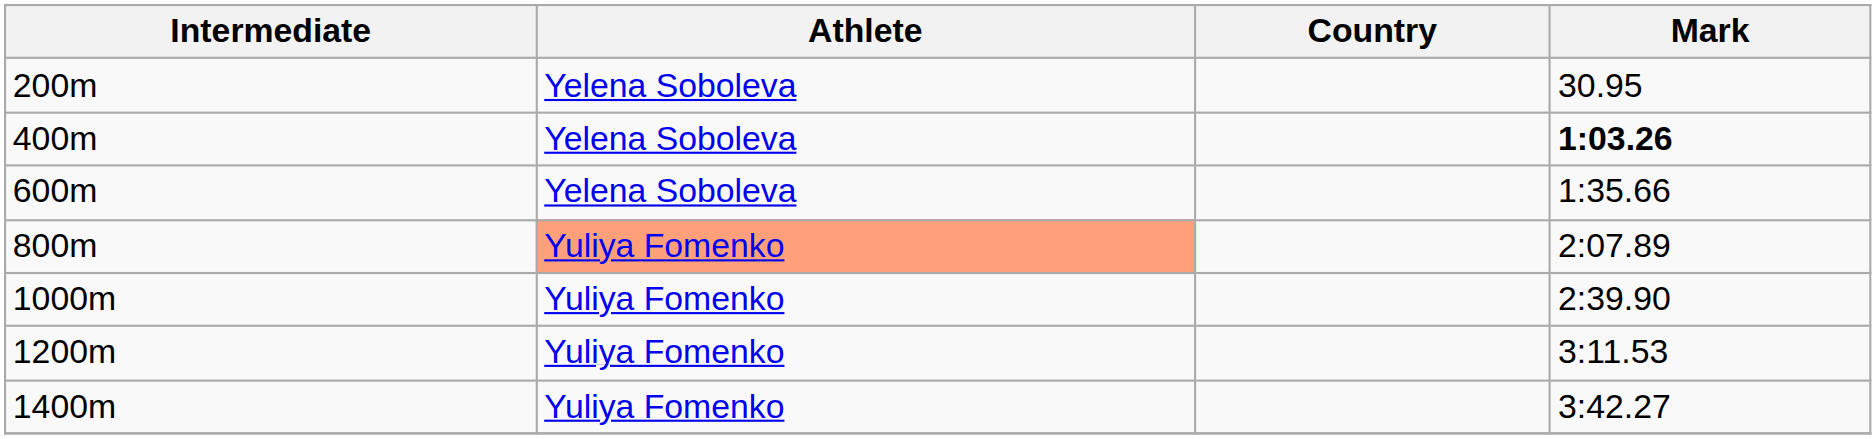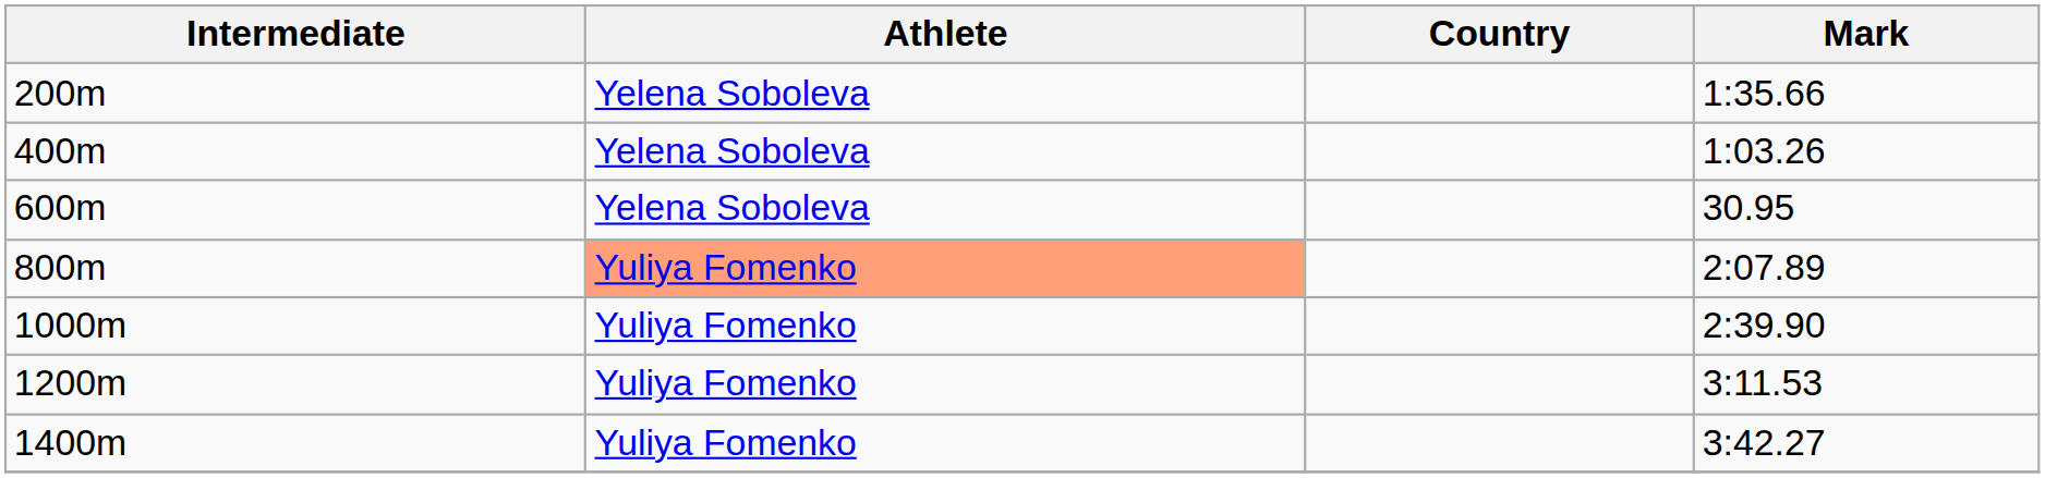 <table class="wikitable" width=70%>
 <tr>
 <th>Intermediate</th>
 <th>Athlete</th>
 <th>Country</th>
 <th>Mark</th>
 </tr>
 <tr>
 <td>200m</td>
 <td><a href='#'>Yelena Soboleva</a></td>
 <td></td>
-<td>30.95</td>
+<td>1:35.66</td>
 </tr>
 <tr>
 <td>400m</td>
 <td><a href='#'>Yelena Soboleva</a></td>
 <td></td>
-<td><strong>1:03.26</strong></td>
+<td>1:03.26</td>
 </tr>
 <tr>
 <td>600m</td>
 <td><a href='#'>Yelena Soboleva</a></td>
 <td></td>
-<td>1:35.66</td>
+<td>30.95</td>
 </tr>
 <tr>
 <td>800m</td>
 <td style="background: lightsalmon;"><a href='#'>Yuliya Fomenko</a></td>
 <td></td>
 <td>2:07.89</td>
 </tr>
 <tr>
 <td>1000m</td>
 <td><a href='#'>Yuliya Fomenko</a></td>
 <td></td>
 <td>2:39.90</td>
 </tr>
 <tr>
 <td>1200m</td>
 <td><a href='#'>Yuliya Fomenko</a></td>
 <td></td>
 <td>3:11.53</td>
 </tr>
 <tr>
 <td>1400m</td>
 <td><a href='#'>Yuliya Fomenko</a></td>
 <td></td>
 <td>3:42.27</td>
 </tr>
 <tr>
 </tr>
 </table>
